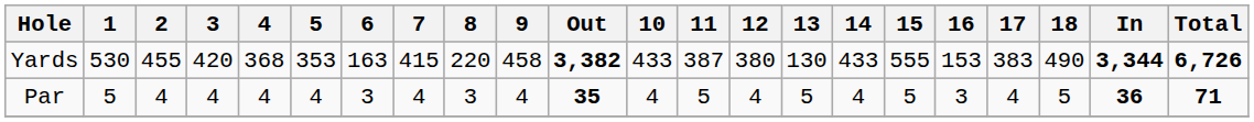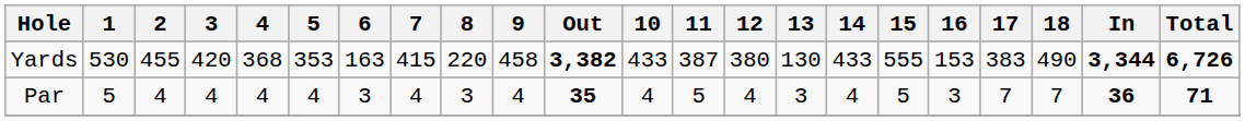 <table class="wikitable" style="text-align:center">
 <tr>
 <th align="left">Hole</th>
 <th>1</th>
 <th>2</th>
 <th>3</th>
 <th>4</th>
 <th>5</th>
 <th>6</th>
 <th>7</th>
 <th>8</th>
 <th>9</th>
 <th>Out</th>
 <th>10</th>
 <th>11</th>
 <th>12</th>
 <th>13</th>
 <th>14</th>
 <th>15</th>
 <th>16</th>
 <th>17</th>
 <th>18</th>
 <th>In</th>
 <th>Total</th>
 </tr>
 <tr>
 <td>Yards</td>
 <td>530</td>
 <td>455</td>
 <td>420</td>
 <td>368</td>
 <td>353</td>
 <td>163</td>
 <td>415</td>
 <td>220</td>
 <td>458</td>
 <td><strong>3,382</strong></td>
 <td>433</td>
 <td>387</td>
 <td>380</td>
 <td>130</td>
 <td>433</td>
 <td>555</td>
 <td>153</td>
 <td>383</td>
 <td>490</td>
 <td><strong>3,344</strong></td>
 <td><strong>6,726</strong></td>
 </tr>
 <tr>
 <td>Par</td>
 <td>5</td>
 <td>4</td>
 <td>4</td>
 <td>4</td>
 <td>4</td>
 <td>3</td>
 <td>4</td>
 <td>3</td>
 <td>4</td>
 <td><strong>35</strong></td>
 <td>4</td>
 <td>5</td>
 <td>4</td>
-<td>5</td>
+<td>3</td>
 <td>4</td>
 <td>5</td>
 <td>3</td>
-<td>4</td>
-<td>5</td>
+<td>7</td>
+<td>7</td>
 <td><strong>36</strong></td>
 <td><strong>71</strong></td>
 </tr>
 <tr>
 </tr>
 </table>
